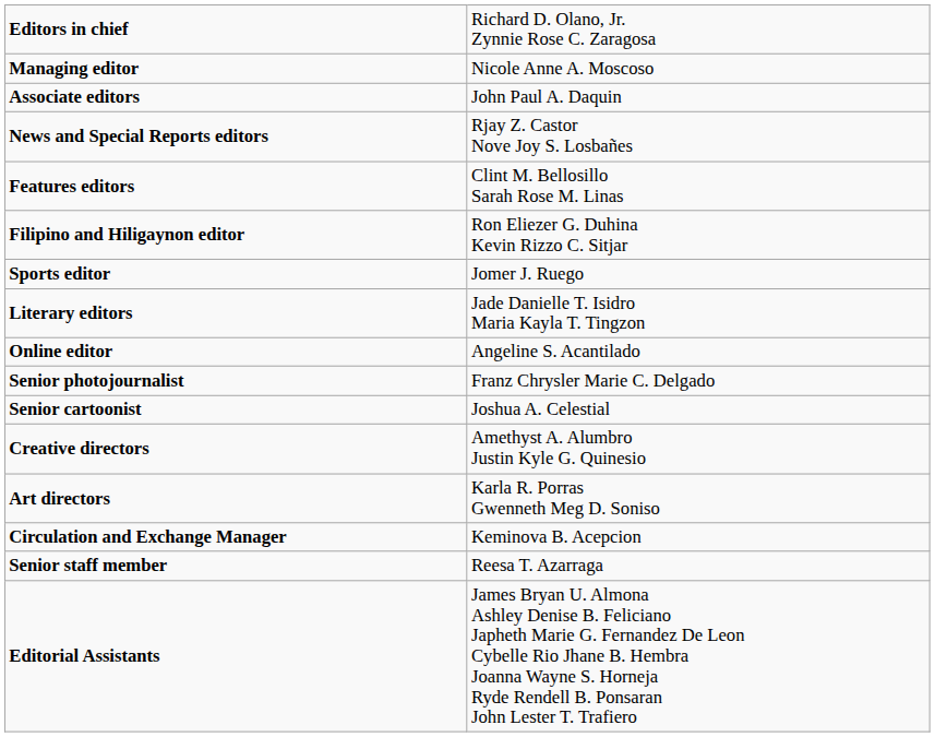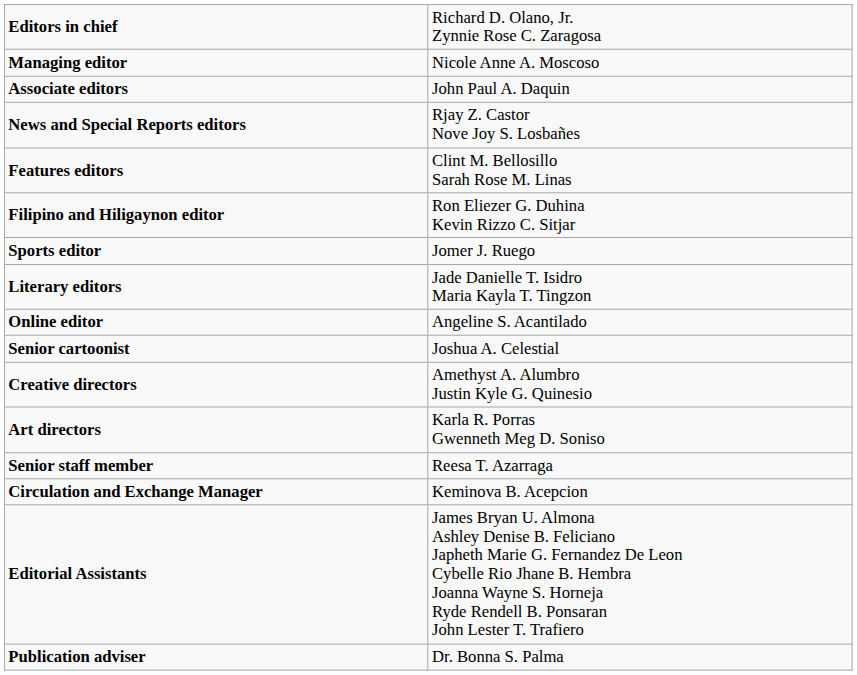 <table class="wikitable">
 <tr Editorial board (Academic Year 2014-2015)>
 <td width="400px"><strong>Editors in chief</strong></td>
 <td width="400px">Richard D. Olano, Jr. <br>Zynnie Rose C. Zaragosa</td>
 </tr>
 <tr>
 <td><strong>Managing editor</strong></td>
 <td>Nicole Anne A. Moscoso</td>
 </tr>
 <tr>
 <td><strong>Associate editors</strong></td>
 <td>John Paul A. Daquin</td>
 </tr>
 <tr>
 <td><strong>News and Special Reports editors</strong></td>
 <td>Rjay Z. Castor <br>Nove Joy S. Losbañes</td>
 </tr>
 <tr>
 <td><strong>Features editors</strong></td>
 <td>Clint M. Bellosillo <br>Sarah Rose M. Linas</td>
 </tr>
 <tr>
 <td><strong>Filipino and Hiligaynon editor</strong></td>
 <td>Ron Eliezer G. Duhina <br>Kevin Rizzo C. Sitjar</td>
 </tr>
 <tr>
 <td><strong>Sports editor</strong></td>
 <td>Jomer J. Ruego</td>
 </tr>
 <tr>
 <td><strong>Literary editors</strong></td>
 <td>Jade Danielle T. Isidro <br>Maria Kayla T. Tingzon</td>
 </tr>
 <tr>
 <td><strong>Online editor</strong></td>
 <td>Angeline S. Acantilado</td>
 </tr>
 <tr>
-<td><strong>Senior photojournalist</strong></td>
-<td>Franz Chrysler Marie C.  Delgado</td>
-</tr>
-<tr>
 <td><strong>Senior cartoonist</strong></td>
 <td>Joshua A. Celestial</td>
 </tr>
 <tr>
 <td><strong>Creative directors</strong></td>
 <td>Amethyst A. Alumbro <br>Justin Kyle G. Quinesio</td>
 </tr>
 <tr>
 <td><strong>Art directors</strong></td>
 <td>Karla R. Porras <br>Gwenneth Meg D. Soniso</td>
 </tr>
 <tr>
+<td><strong>Senior staff member</strong></td>
+<td>Reesa T. Azarraga</td>
+</tr>
+<tr>
 <td><strong>Circulation and Exchange Manager</strong></td>
 <td>Keminova B. Acepcion</td>
-</tr>
-<tr>
-<td><strong>Senior staff member</strong></td>
-<td>Reesa T. Azarraga</td>
 </tr>
 <tr>
 <td><strong>Editorial Assistants</strong></td>
 <td>James Bryan U. Almona <br> Ashley Denise B. Feliciano <br> Japheth Marie G. Fernandez De Leon <br> Cybelle Rio Jhane B. Hembra <br> Joanna Wayne S. Horneja <br> Ryde Rendell B. Ponsaran <br> John Lester T. Trafiero</td>
 </tr>
+<tr>
+<td><strong>Publication adviser</strong></td>
+<td>Dr. Bonna S. Palma</td>
+</tr>
 </table>
